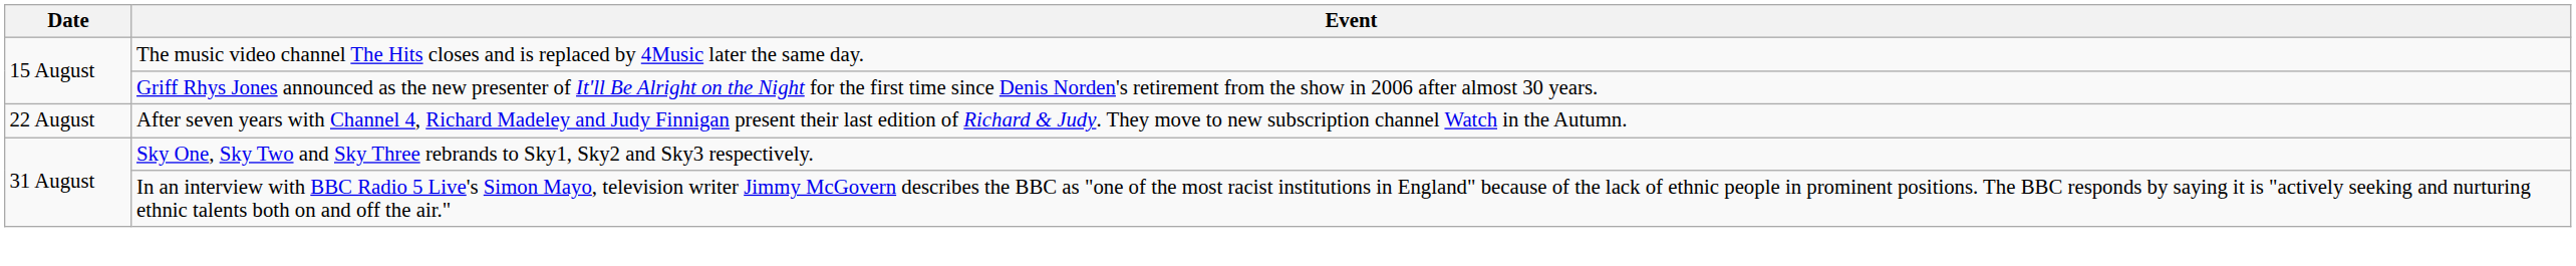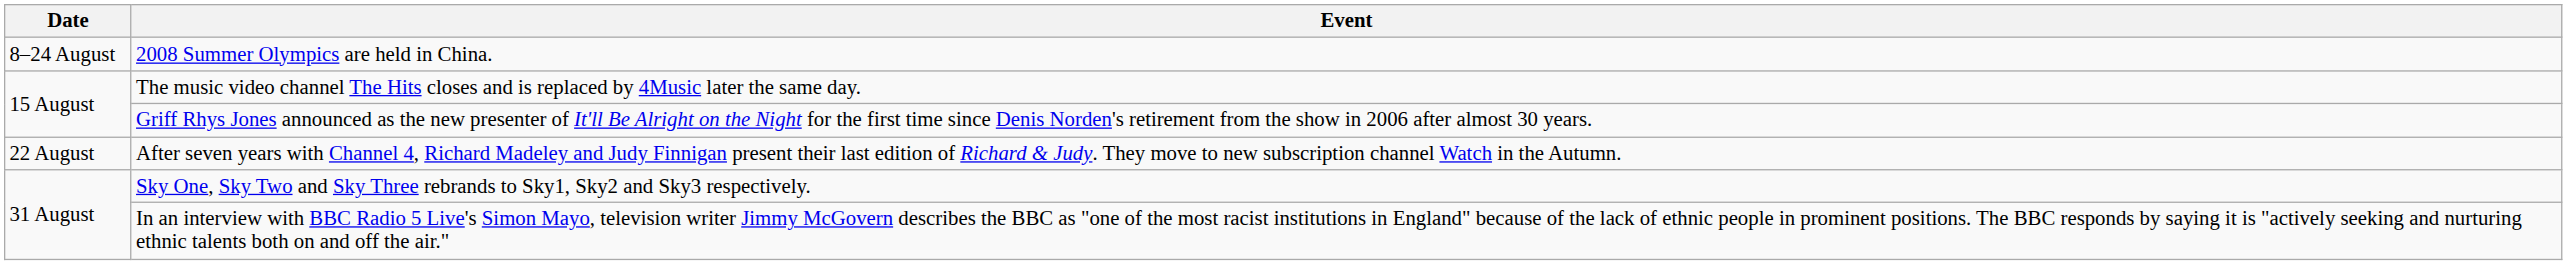 <table class="wikitable">
 <tr>
 <th width=90>Date</th>
 <th>Event</th>
+</tr>
+<tr>
+<td>8–24 August</td>
+<td><a href='#'>2008 Summer Olympics</a> are held in China.</td>
 </tr>
 <tr>
 <td rowspan=2>15 August</td>
 <td>The music video channel <a href='#'>The Hits</a> closes and is replaced by <a href='#'>4Music</a> later the same day.</td>
 </tr>
 <tr>
 <td><a href='#'>Griff Rhys Jones</a> announced as the new presenter of <em><a href='#'>It'll Be Alright on the Night</a></em> for the first time since <a href='#'>Denis Norden</a>'s retirement from the show in 2006 after almost 30 years.</td>
 </tr>
 <tr>
 <td>22 August</td>
 <td>After seven years with <a href='#'>Channel 4</a>, <a href='#'>Richard Madeley and Judy Finnigan</a> present their last edition of <em><a href='#'>Richard & Judy</a></em>. They move to new subscription channel <a href='#'>Watch</a> in the Autumn.</td>
 </tr>
 <tr>
 <td rowspan=2>31 August</td>
 <td><a href='#'>Sky One</a>, <a href='#'>Sky Two</a> and <a href='#'>Sky Three</a> rebrands to Sky1, Sky2 and Sky3 respectively.</td>
 </tr>
 <tr>
 <td>In an interview with <a href='#'>BBC Radio 5 Live</a>'s <a href='#'>Simon Mayo</a>, television writer <a href='#'>Jimmy McGovern</a> describes the BBC as "one of the most racist institutions in England" because of the lack of ethnic people in prominent positions. The BBC responds by saying it is "actively seeking and nurturing ethnic talents both on and off the air."</td>
 </tr>
 </table>
